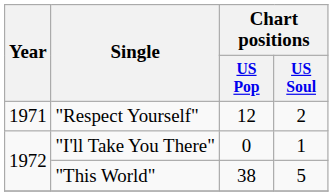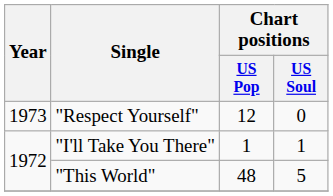 <table class="wikitable" style="text-align:center;">
 <tr>
 <th rowspan="2">Year</th>
 <th rowspan="2">Single</th>
 <th colspan="3">Chart positions</th>
 </tr>
 <tr style="font-size:smaller;">
 <th width="40"><a href='#'>US<br>Pop</a></th>
 <th width="40"><a href='#'>US<br>Soul</a></th>
 </tr>
 <tr>
-<td rowspan="1">1971</td>
+<td rowspan="1">1973</td>
 <td align="left">"Respect Yourself"</td>
 <td>12</td>
-<td>2</td>
+<td>0</td>
 </tr>
 <tr>
 <td rowspan="2">1972</td>
 <td align="left">"I'll Take You There"</td>
-<td>0</td>
+<td>1</td>
 <td>1</td>
 </tr>
 <tr>
 <td align="left">"This World"</td>
-<td>38</td>
+<td>48</td>
 <td>5</td>
 </tr>
 <tr>
 </tr>
 </table>
